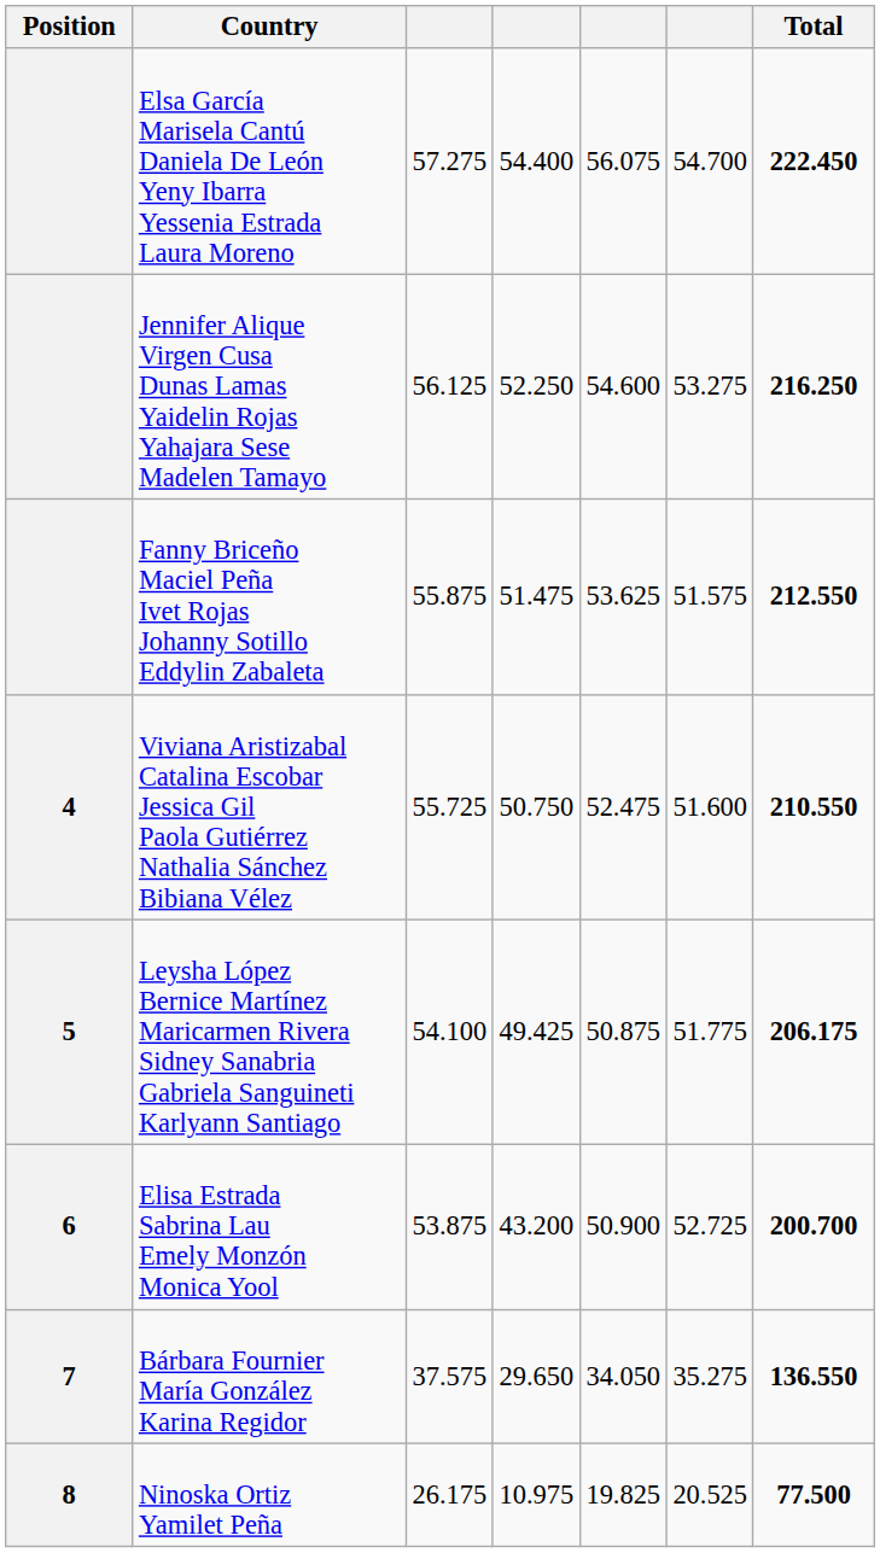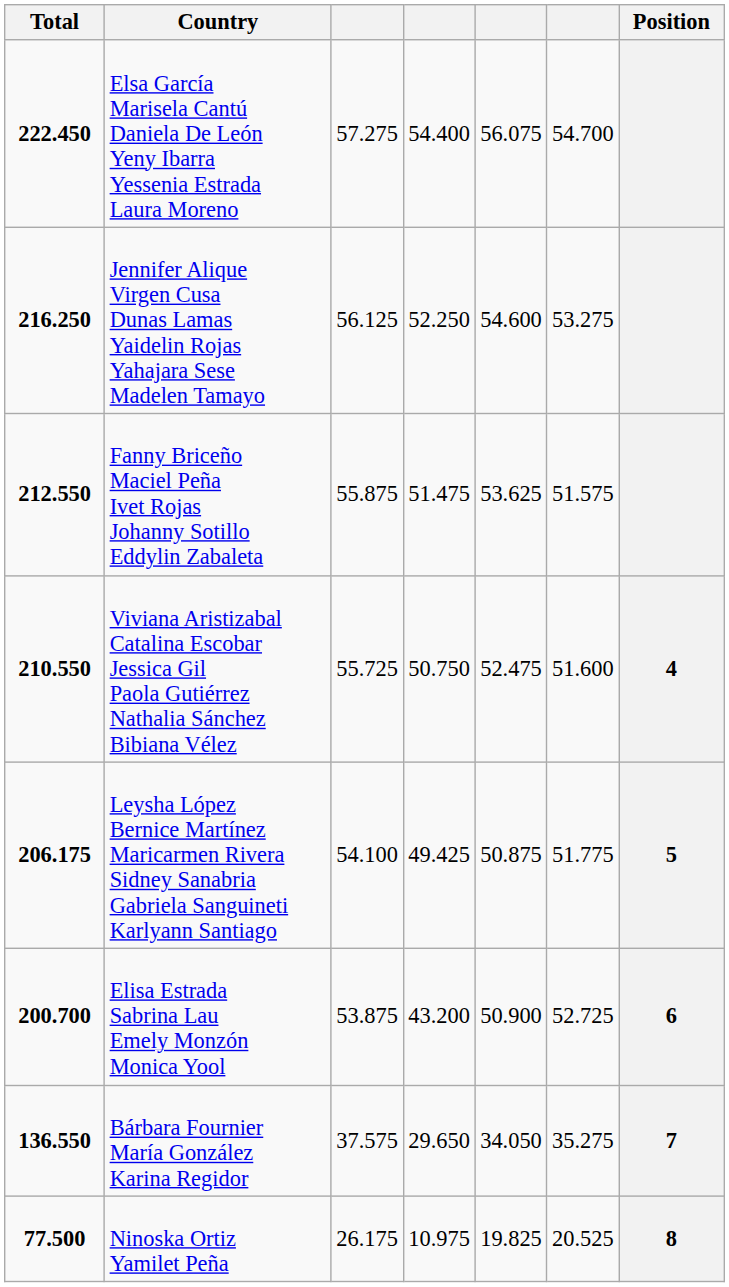 <table class="wikitable sortable" style="text-align:center; ">
 <tr>
-<th>Position</th>
+<th>Total</th>
 <th>Country</th>
 <th width="10%"></th>
 <th width="10%"></th>
 <th width="10%"></th>
 <th width="10%"></th>
-<th>Total</th>
+<th>Position</th>
 </tr>
 <tr>
-<th></th>
+<td><strong>222.450</strong></td>
 <td align="left"><br><a href='#'>Elsa García</a><br><a href='#'>Marisela Cantú</a><br><a href='#'>Daniela De León</a><br><a href='#'>Yeny Ibarra</a><br><a href='#'>Yessenia Estrada</a><br><a href='#'>Laura Moreno</a></td>
 <td>57.275</td>
 <td>54.400</td>
 <td>56.075</td>
 <td>54.700</td>
-<td><strong>222.450</strong></td>
+<th></th>
 </tr>
 <tr>
-<th></th>
+<td><strong>216.250</strong></td>
 <td align="left"><br><a href='#'>Jennifer Alique</a><br><a href='#'>Virgen Cusa</a><br><a href='#'>Dunas Lamas</a><br><a href='#'>Yaidelin Rojas</a><br><a href='#'>Yahajara Sese</a><br><a href='#'>Madelen Tamayo</a></td>
 <td>56.125</td>
 <td>52.250</td>
 <td>54.600</td>
 <td>53.275</td>
-<td><strong>216.250</strong></td>
+<th></th>
 </tr>
 <tr>
-<th></th>
+<td><strong>212.550</strong></td>
 <td align="left"><br><a href='#'>Fanny Briceño</a><br><a href='#'>Maciel Peña</a><br><a href='#'>Ivet Rojas</a><br><a href='#'>Johanny Sotillo</a><br><a href='#'>Eddylin Zabaleta</a></td>
 <td>55.875</td>
 <td>51.475</td>
 <td>53.625</td>
 <td>51.575</td>
-<td><strong>212.550</strong></td>
+<th></th>
 </tr>
 <tr>
-<th>4</th>
+<td><strong>210.550</strong></td>
 <td align="left"><br><a href='#'>Viviana Aristizabal</a><br><a href='#'>Catalina Escobar</a><br><a href='#'>Jessica Gil</a><br><a href='#'>Paola Gutiérrez</a><br><a href='#'>Nathalia Sánchez</a><br><a href='#'>Bibiana Vélez</a></td>
 <td>55.725</td>
 <td>50.750</td>
 <td>52.475</td>
 <td>51.600</td>
-<td><strong>210.550</strong></td>
+<th>4</th>
 </tr>
 <tr>
-<th>5</th>
+<td><strong>206.175</strong></td>
 <td align="left"><br><a href='#'>Leysha López</a><br><a href='#'>Bernice Martínez</a><br><a href='#'>Maricarmen Rivera</a><br><a href='#'>Sidney Sanabria</a><br><a href='#'>Gabriela Sanguineti</a><br><a href='#'>Karlyann Santiago</a></td>
 <td>54.100</td>
 <td>49.425</td>
 <td>50.875</td>
 <td>51.775</td>
-<td><strong>206.175</strong></td>
+<th>5</th>
 </tr>
 <tr>
-<th>6</th>
+<td><strong>200.700</strong></td>
 <td align="left"><br><a href='#'>Elisa Estrada</a><br><a href='#'>Sabrina Lau</a><br><a href='#'>Emely Monzón</a><br><a href='#'>Monica Yool</a></td>
 <td>53.875</td>
 <td>43.200</td>
 <td>50.900</td>
 <td>52.725</td>
-<td><strong>200.700</strong></td>
+<th>6</th>
 </tr>
 <tr>
-<th>7</th>
+<td><strong>136.550</strong></td>
 <td align="left"><br><a href='#'>Bárbara Fournier</a><br><a href='#'>María González</a><br><a href='#'>Karina Regidor</a></td>
 <td>37.575</td>
 <td>29.650</td>
 <td>34.050</td>
 <td>35.275</td>
-<td><strong>136.550</strong></td>
+<th>7</th>
 </tr>
 <tr>
-<th>8</th>
+<td><strong>77.500</strong></td>
 <td align="left"><br><a href='#'>Ninoska Ortiz</a><br><a href='#'>Yamilet Peña</a></td>
 <td>26.175</td>
 <td>10.975</td>
 <td>19.825</td>
 <td>20.525</td>
-<td><strong>77.500</strong></td>
+<th>8</th>
 </tr>
 </table>
